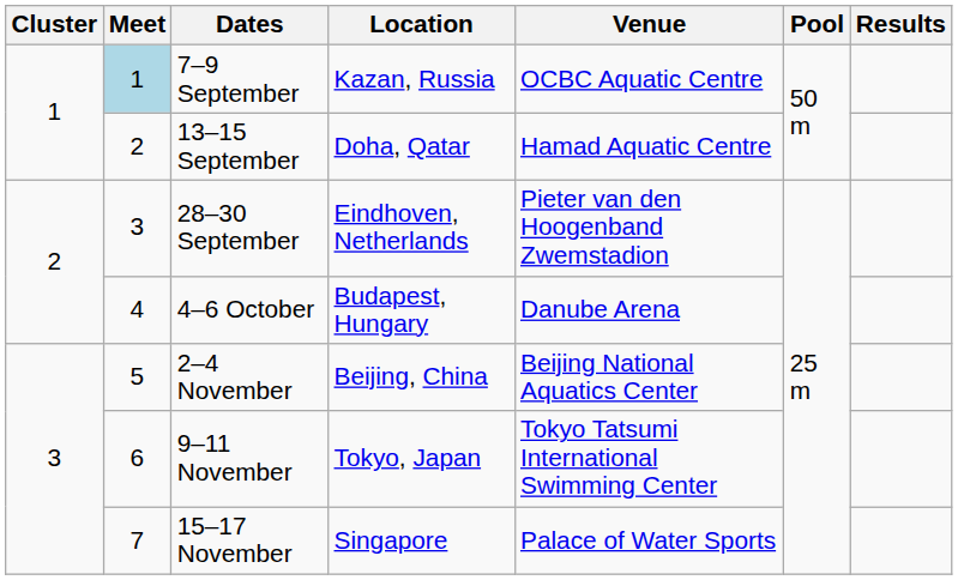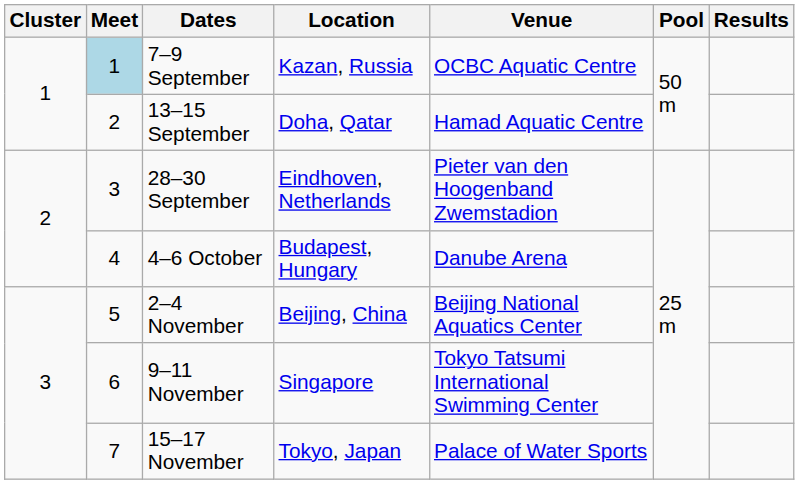 <table class=wikitable>
 <tr>
 <th>Cluster</th>
 <th>Meet</th>
 <th>Dates</th>
 <th>Location</th>
 <th>Venue</th>
 <th>Pool</th>
 <th>Results</th>
 </tr>
 <tr>
 <td rowspan=2 align=center>1</td>
 <td align=center style="background: lightblue;">1</td>
 <td>7–9 September</td>
 <td> <a href='#'>Kazan</a>, <a href='#'>Russia</a></td>
 <td><a href='#'>OCBC Aquatic Centre</a></td>
 <td rowspan=2>50 m</td>
 <td align=center></td>
 </tr>
 <tr>
 <td align=center>2</td>
 <td>13–15 September</td>
 <td> <a href='#'>Doha</a>, <a href='#'>Qatar</a></td>
 <td><a href='#'>Hamad Aquatic Centre</a></td>
 <td align=center></td>
 </tr>
 <tr>
 <td rowspan=2 align=center>2</td>
 <td align=center>3</td>
 <td>28–30 September</td>
 <td> <a href='#'>Eindhoven</a>, <a href='#'>Netherlands</a></td>
 <td><a href='#'>Pieter van den Hoogenband Zwemstadion</a></td>
 <td rowspan=5>25 m</td>
 <td align=center></td>
 </tr>
 <tr>
 <td align=center>4</td>
 <td>4–6 October</td>
 <td> <a href='#'>Budapest</a>, <a href='#'>Hungary</a></td>
 <td><a href='#'>Danube Arena</a></td>
 <td align=center></td>
 </tr>
 <tr>
 <td rowspan=3 align=center>3</td>
 <td align=center>5</td>
 <td>2–4 November</td>
 <td> <a href='#'>Beijing</a>, <a href='#'>China</a></td>
 <td><a href='#'>Beijing National Aquatics Center</a></td>
 <td align=center></td>
 </tr>
 <tr>
 <td align=center>6</td>
 <td>9–11 November</td>
-<td> <a href='#'>Tokyo</a>, <a href='#'>Japan</a></td>
+<td> <a href='#'>Singapore</a></td>
 <td><a href='#'>Tokyo Tatsumi International Swimming Center</a></td>
 <td align=center></td>
 </tr>
 <tr>
 <td align=center>7</td>
 <td>15–17 November</td>
-<td> <a href='#'>Singapore</a></td>
+<td> <a href='#'>Tokyo</a>, <a href='#'>Japan</a></td>
 <td><a href='#'>Palace of Water Sports</a></td>
 <td align=center></td>
 </tr>
 </table>
